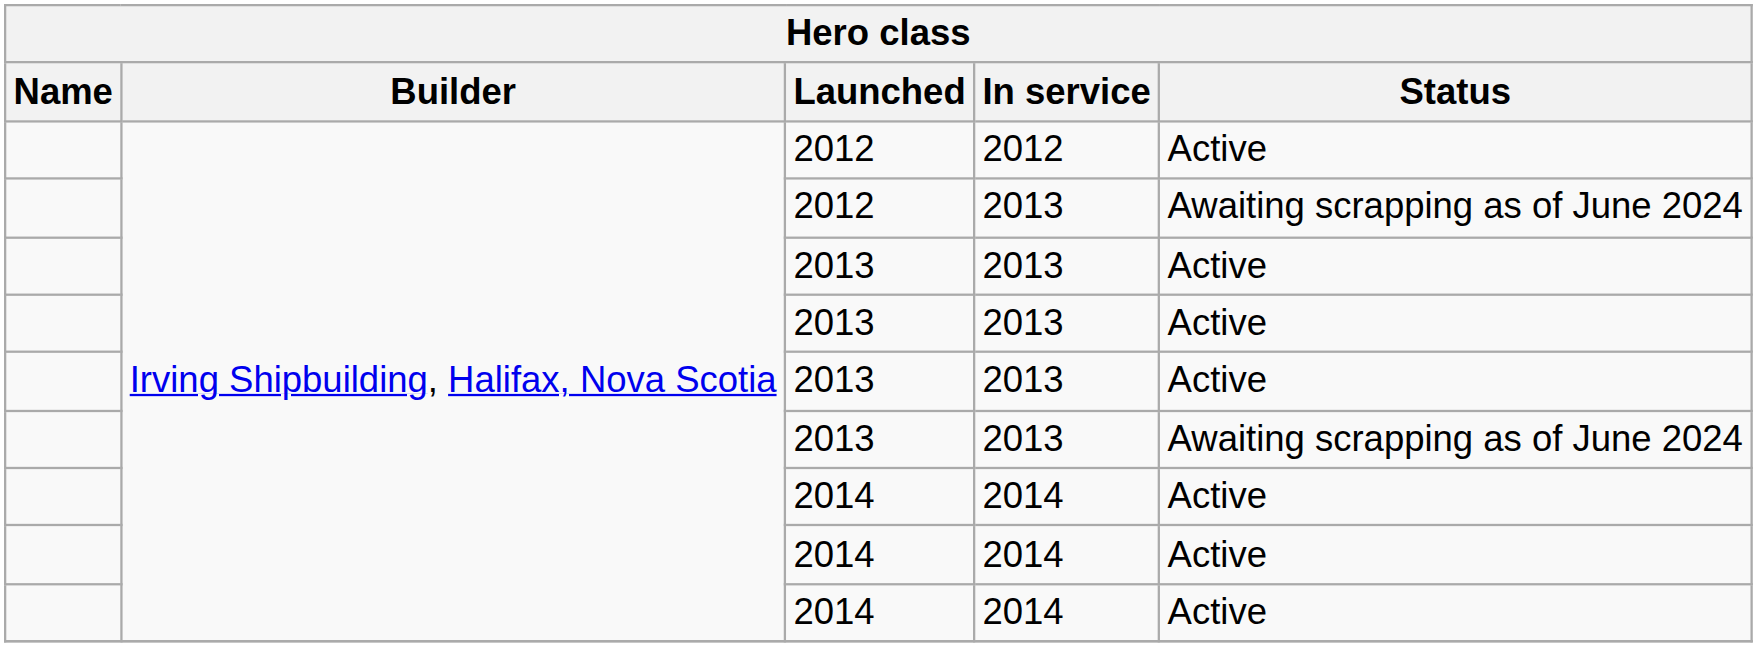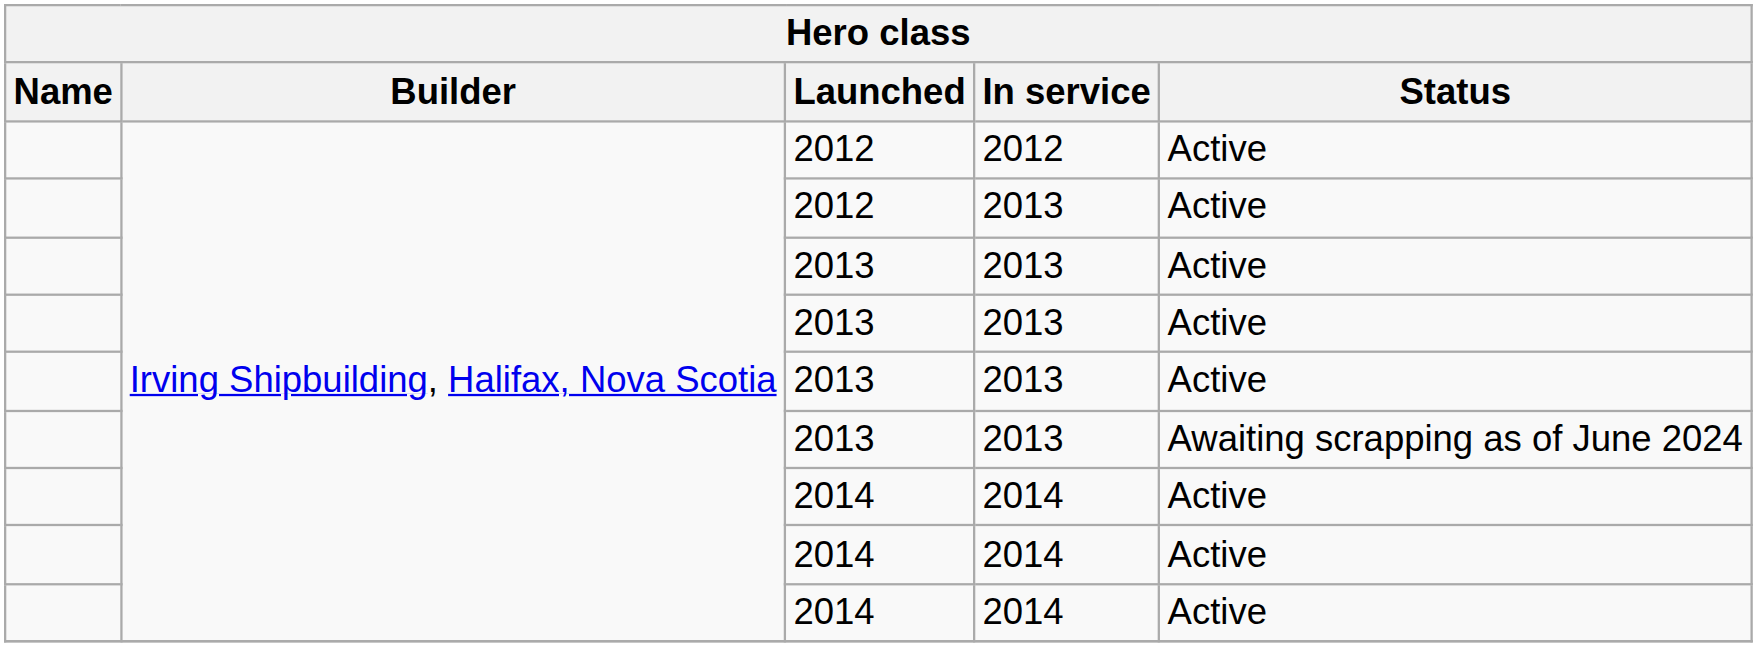 <table border="1" class="wikitable collapsible">
 <tr>
 <th colspan="5">Hero class</th>
 </tr>
 <tr>
 <th scope="col">Name</th>
 <th scope="col">Builder</th>
 <th scope="col">Launched</th>
 <th scope="col">In service</th>
 <th scope="col">Status</th>
 </tr>
 <tr>
 <td scope="row"></td>
 <td rowspan="9"><a href='#'>Irving Shipbuilding</a>, <a href='#'>Halifax, Nova Scotia</a></td>
 <td>2012</td>
 <td>2012</td>
 <td>Active</td>
 </tr>
 <tr>
 <td scope="row"></td>
 <td>2012</td>
 <td>2013</td>
-<td>Awaiting scrapping as of June 2024</td>
+<td>Active</td>
 </tr>
 <tr>
 <td scope="row"></td>
 <td>2013</td>
 <td>2013</td>
 <td>Active</td>
 </tr>
 <tr>
 <td scope="row"></td>
 <td>2013</td>
 <td>2013</td>
 <td>Active</td>
 </tr>
 <tr>
 <td scope="row"></td>
 <td>2013</td>
 <td>2013</td>
 <td>Active</td>
 </tr>
 <tr>
 <td scope="row"></td>
 <td>2013</td>
 <td>2013</td>
 <td>Awaiting scrapping as of June 2024</td>
 </tr>
 <tr>
 <td scope="row"></td>
 <td>2014</td>
 <td>2014</td>
 <td>Active</td>
 </tr>
 <tr>
 <td scope="row"></td>
 <td>2014</td>
 <td>2014</td>
 <td>Active</td>
 </tr>
 <tr>
 <td scope="row"></td>
 <td>2014</td>
 <td>2014</td>
 <td>Active</td>
 </tr>
 <tr>
 </tr>
 </table>
